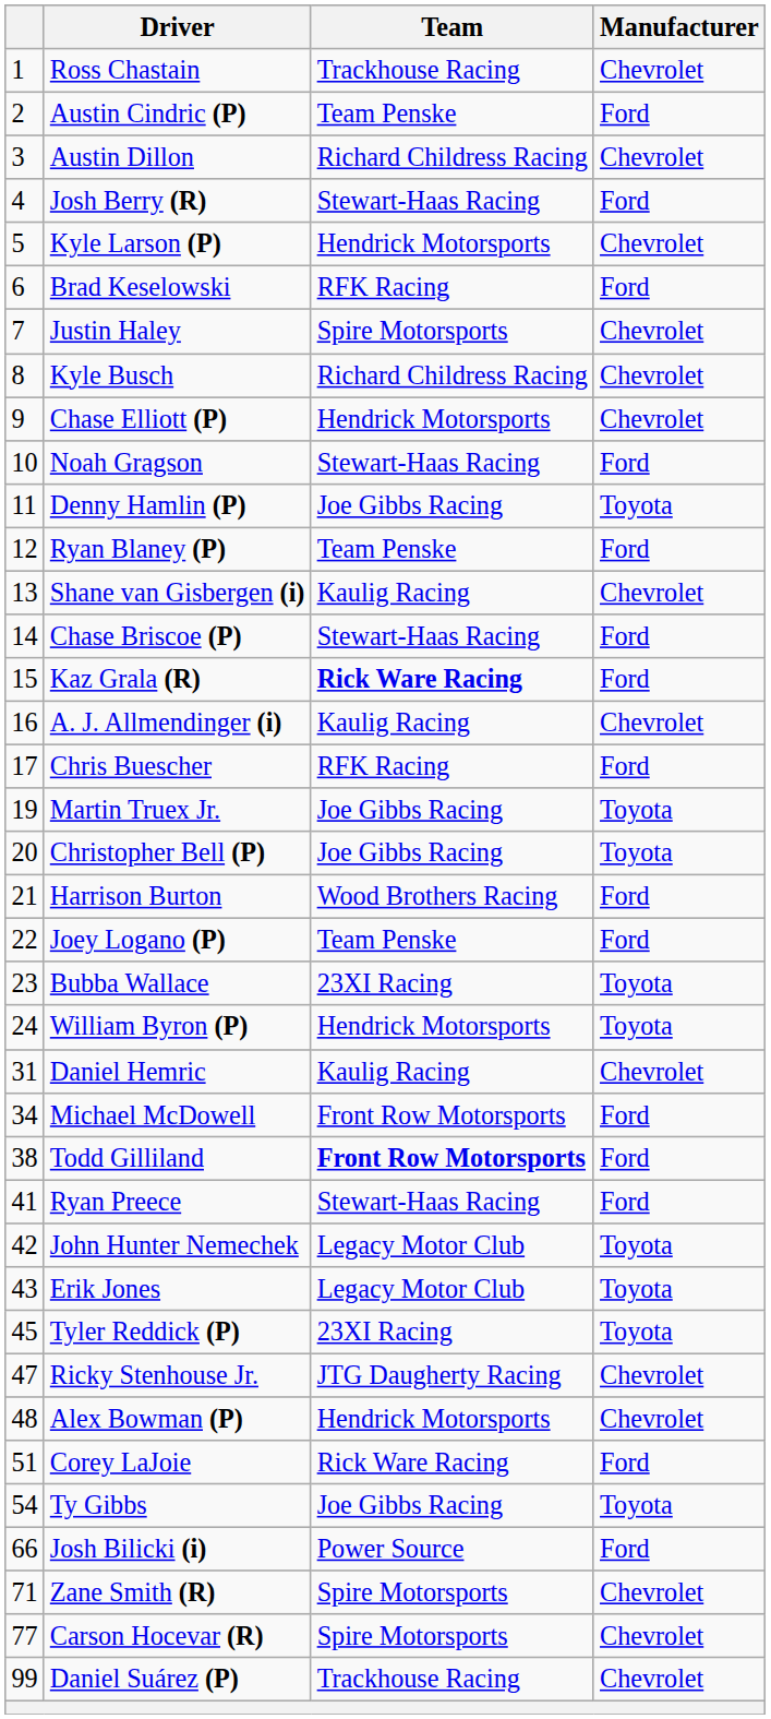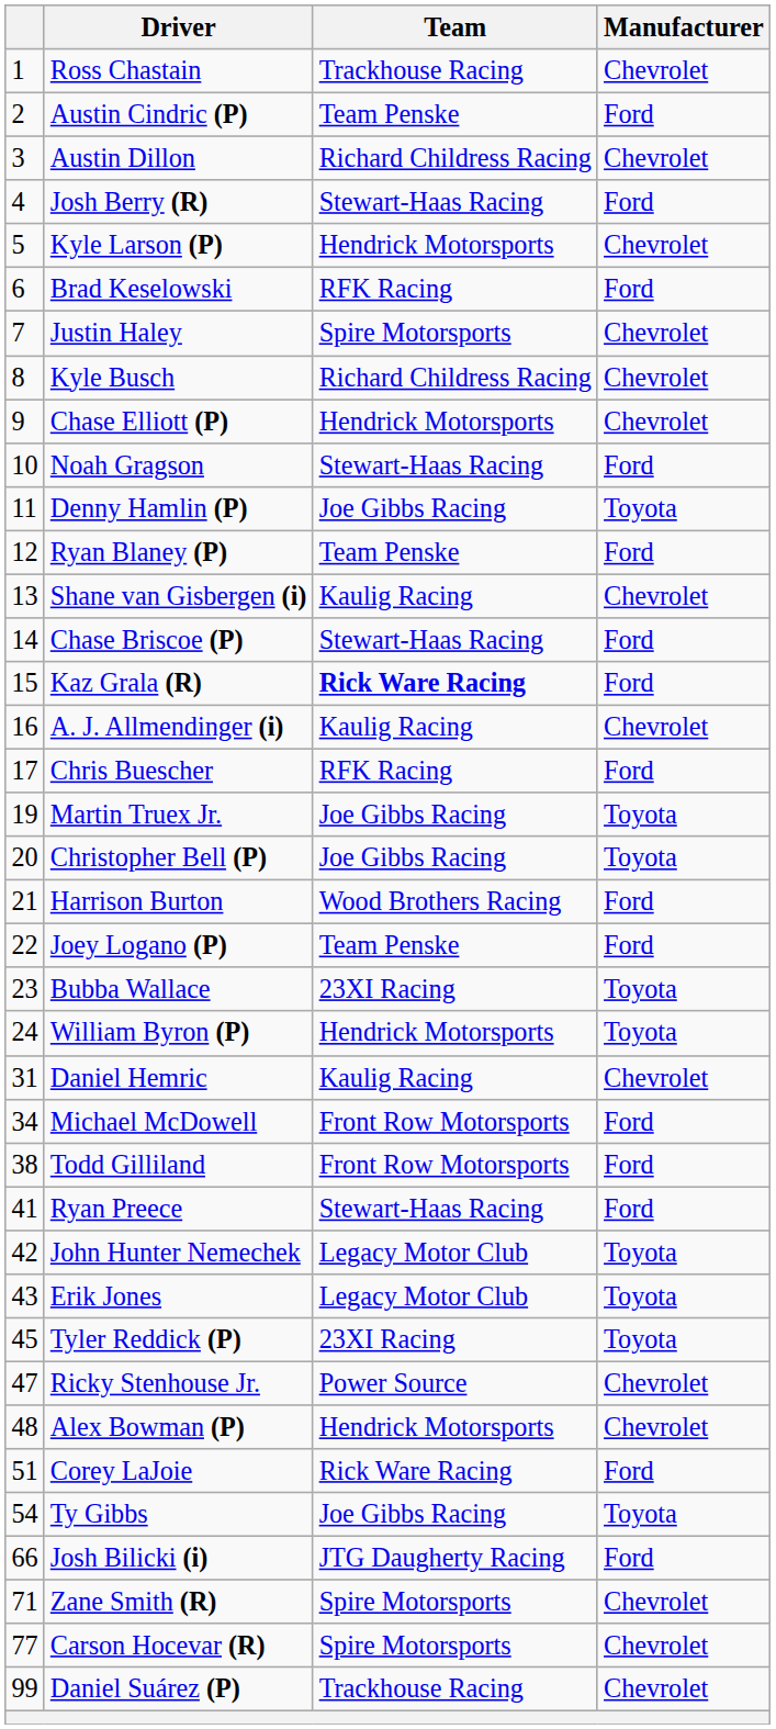 <table class="wikitable" style="font-size:95%">
 <tr>
 <th></th>
 <th>Driver</th>
 <th>Team</th>
 <th>Manufacturer</th>
 </tr>
 <tr>
 <td>1</td>
 <td><a href='#'>Ross Chastain</a></td>
 <td><a href='#'>Trackhouse Racing</a></td>
 <td><a href='#'>Chevrolet</a></td>
 </tr>
 <tr>
 <td>2</td>
 <td><a href='#'>Austin Cindric</a> <strong>(P)</strong></td>
 <td><a href='#'>Team Penske</a></td>
 <td><a href='#'>Ford</a></td>
 </tr>
 <tr>
 <td>3</td>
 <td><a href='#'>Austin Dillon</a></td>
 <td><a href='#'>Richard Childress Racing</a></td>
 <td><a href='#'>Chevrolet</a></td>
 </tr>
 <tr>
 <td>4</td>
 <td><a href='#'>Josh Berry</a> <strong>(R)</strong></td>
 <td><a href='#'>Stewart-Haas Racing</a></td>
 <td><a href='#'>Ford</a></td>
 </tr>
 <tr>
 <td>5</td>
 <td><a href='#'>Kyle Larson</a> <strong>(P)</strong></td>
 <td><a href='#'>Hendrick Motorsports</a></td>
 <td><a href='#'>Chevrolet</a></td>
 </tr>
 <tr>
 <td>6</td>
 <td><a href='#'>Brad Keselowski</a></td>
 <td><a href='#'>RFK Racing</a></td>
 <td><a href='#'>Ford</a></td>
 </tr>
 <tr>
 <td>7</td>
 <td><a href='#'>Justin Haley</a></td>
 <td><a href='#'>Spire Motorsports</a></td>
 <td><a href='#'>Chevrolet</a></td>
 </tr>
 <tr>
 <td>8</td>
 <td><a href='#'>Kyle Busch</a></td>
 <td><a href='#'>Richard Childress Racing</a></td>
 <td><a href='#'>Chevrolet</a></td>
 </tr>
 <tr>
 <td>9</td>
 <td><a href='#'>Chase Elliott</a> <strong>(P)</strong></td>
 <td><a href='#'>Hendrick Motorsports</a></td>
 <td><a href='#'>Chevrolet</a></td>
 </tr>
 <tr>
 <td>10</td>
 <td><a href='#'>Noah Gragson</a></td>
 <td><a href='#'>Stewart-Haas Racing</a></td>
 <td><a href='#'>Ford</a></td>
 </tr>
 <tr>
 <td>11</td>
 <td><a href='#'>Denny Hamlin</a> <strong>(P)</strong></td>
 <td><a href='#'>Joe Gibbs Racing</a></td>
 <td><a href='#'>Toyota</a></td>
 </tr>
 <tr>
 <td>12</td>
 <td><a href='#'>Ryan Blaney</a> <strong>(P)</strong></td>
 <td><a href='#'>Team Penske</a></td>
 <td><a href='#'>Ford</a></td>
 </tr>
 <tr>
 <td>13</td>
 <td><a href='#'>Shane van Gisbergen</a> <strong>(i)</strong></td>
 <td><a href='#'>Kaulig Racing</a></td>
 <td><a href='#'>Chevrolet</a></td>
 </tr>
 <tr>
 <td>14</td>
 <td><a href='#'>Chase Briscoe</a> <strong>(P)</strong></td>
 <td><a href='#'>Stewart-Haas Racing</a></td>
 <td><a href='#'>Ford</a></td>
 </tr>
 <tr>
 <td>15</td>
 <td><a href='#'>Kaz Grala</a> <strong>(R)</strong></td>
 <td><strong><a href='#'>Rick Ware Racing</a></strong></td>
 <td><a href='#'>Ford</a></td>
 </tr>
 <tr>
 <td>16</td>
 <td><a href='#'>A. J. Allmendinger</a> <strong>(i)</strong></td>
 <td><a href='#'>Kaulig Racing</a></td>
 <td><a href='#'>Chevrolet</a></td>
 </tr>
 <tr>
 <td>17</td>
 <td><a href='#'>Chris Buescher</a></td>
 <td><a href='#'>RFK Racing</a></td>
 <td><a href='#'>Ford</a></td>
 </tr>
 <tr>
 <td>19</td>
 <td><a href='#'>Martin Truex Jr.</a></td>
 <td><a href='#'>Joe Gibbs Racing</a></td>
 <td><a href='#'>Toyota</a></td>
 </tr>
 <tr>
 <td>20</td>
 <td><a href='#'>Christopher Bell</a> <strong>(P)</strong></td>
 <td><a href='#'>Joe Gibbs Racing</a></td>
 <td><a href='#'>Toyota</a></td>
 </tr>
 <tr>
 <td>21</td>
 <td><a href='#'>Harrison Burton</a></td>
 <td><a href='#'>Wood Brothers Racing</a></td>
 <td><a href='#'>Ford</a></td>
 </tr>
 <tr>
 <td>22</td>
 <td><a href='#'>Joey Logano</a> <strong>(P)</strong></td>
 <td><a href='#'>Team Penske</a></td>
 <td><a href='#'>Ford</a></td>
 </tr>
 <tr>
 <td>23</td>
 <td><a href='#'>Bubba Wallace</a></td>
 <td><a href='#'>23XI Racing</a></td>
 <td><a href='#'>Toyota</a></td>
 </tr>
 <tr>
 <td>24</td>
 <td><a href='#'>William Byron</a> <strong>(P)</strong></td>
 <td><a href='#'>Hendrick Motorsports</a></td>
 <td><a href='#'>Toyota</a></td>
 </tr>
 <tr>
 <td>31</td>
 <td><a href='#'>Daniel Hemric</a></td>
 <td><a href='#'>Kaulig Racing</a></td>
 <td><a href='#'>Chevrolet</a></td>
 </tr>
 <tr>
 <td>34</td>
 <td><a href='#'>Michael McDowell</a></td>
 <td><a href='#'>Front Row Motorsports</a></td>
 <td><a href='#'>Ford</a></td>
 </tr>
 <tr>
 <td>38</td>
 <td><a href='#'>Todd Gilliland</a></td>
-<td><strong><a href='#'>Front Row Motorsports</a></strong></td>
+<td><a href='#'>Front Row Motorsports</a></td>
 <td><a href='#'>Ford</a></td>
 </tr>
 <tr>
 <td>41</td>
 <td><a href='#'>Ryan Preece</a></td>
 <td><a href='#'>Stewart-Haas Racing</a></td>
 <td><a href='#'>Ford</a></td>
 </tr>
 <tr>
 <td>42</td>
 <td><a href='#'>John Hunter Nemechek</a></td>
 <td><a href='#'>Legacy Motor Club</a></td>
 <td><a href='#'>Toyota</a></td>
 </tr>
 <tr>
 <td>43</td>
 <td><a href='#'>Erik Jones</a></td>
 <td><a href='#'>Legacy Motor Club</a></td>
 <td><a href='#'>Toyota</a></td>
 </tr>
 <tr>
 <td>45</td>
 <td><a href='#'>Tyler Reddick</a> <strong>(P)</strong></td>
 <td><a href='#'>23XI Racing</a></td>
 <td><a href='#'>Toyota</a></td>
 </tr>
 <tr>
 <td>47</td>
 <td><a href='#'>Ricky Stenhouse Jr.</a></td>
-<td><a href='#'>JTG Daugherty Racing</a></td>
+<td><a href='#'>Power Source</a></td>
 <td><a href='#'>Chevrolet</a></td>
 </tr>
 <tr>
 <td>48</td>
 <td><a href='#'>Alex Bowman</a> <strong>(P)</strong></td>
 <td><a href='#'>Hendrick Motorsports</a></td>
 <td><a href='#'>Chevrolet</a></td>
 </tr>
 <tr>
 <td>51</td>
 <td><a href='#'>Corey LaJoie</a></td>
 <td><a href='#'>Rick Ware Racing</a></td>
 <td><a href='#'>Ford</a></td>
 </tr>
 <tr>
 <td>54</td>
 <td><a href='#'>Ty Gibbs</a></td>
 <td><a href='#'>Joe Gibbs Racing</a></td>
 <td><a href='#'>Toyota</a></td>
 </tr>
 <tr>
 <td>66</td>
 <td><a href='#'>Josh Bilicki</a> <strong>(i)</strong></td>
-<td><a href='#'>Power Source</a></td>
+<td><a href='#'>JTG Daugherty Racing</a></td>
 <td><a href='#'>Ford</a></td>
 </tr>
 <tr>
 <td>71</td>
 <td><a href='#'>Zane Smith</a> <strong>(R)</strong></td>
 <td><a href='#'>Spire Motorsports</a></td>
 <td><a href='#'>Chevrolet</a></td>
 </tr>
 <tr>
 <td>77</td>
 <td><a href='#'>Carson Hocevar</a> <strong>(R)</strong></td>
 <td><a href='#'>Spire Motorsports</a></td>
 <td><a href='#'>Chevrolet</a></td>
 </tr>
 <tr>
 <td>99</td>
 <td><a href='#'>Daniel Suárez</a> <strong>(P)</strong></td>
 <td><a href='#'>Trackhouse Racing</a></td>
 <td><a href='#'>Chevrolet</a></td>
 </tr>
 <tr>
 <th colspan="4"></th>
 </tr>
 </table>
